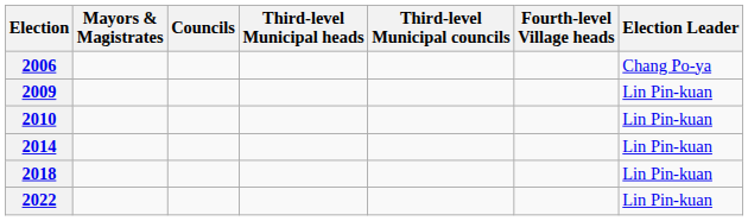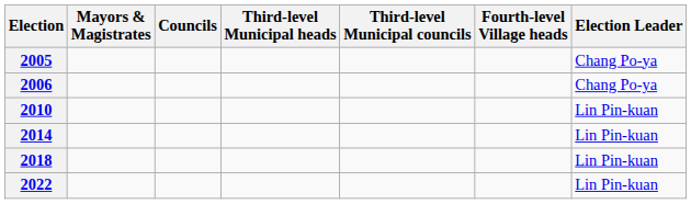 <table class=wikitable>
 <tr>
 <th>Election</th>
 <th>Mayors &<br>Magistrates</th>
 <th>Councils</th>
 <th>Third-level<br>Municipal heads</th>
 <th>Third-level<br>Municipal councils</th>
 <th>Fourth-level<br>Village heads</th>
 <th>Election Leader</th>
 </tr>
 <tr>
-<th><a href='#'>2006</a><br></th>
+<th><a href='#'>2005</a></th>
 <td></td>
 <td></td>
 <td></td>
 <td></td>
 <td></td>
 <td><a href='#'>Chang Po-ya</a></td>
 </tr>
 <tr>
-<th><a href='#'>2009</a></th>
+<th><a href='#'>2006</a><br></th>
 <td></td>
 <td></td>
 <td></td>
 <td></td>
 <td></td>
-<td><a href='#'>Lin Pin-kuan</a></td>
+<td><a href='#'>Chang Po-ya</a></td>
 </tr>
 <tr>
 <th><a href='#'>2010</a><br></th>
 <td></td>
 <td></td>
 <td></td>
 <td></td>
 <td></td>
 <td><a href='#'>Lin Pin-kuan</a></td>
 </tr>
 <tr>
 <th><a href='#'>2014</a><br></th>
 <td></td>
 <td></td>
 <td></td>
 <td></td>
 <td></td>
 <td><a href='#'>Lin Pin-kuan</a></td>
 </tr>
 <tr>
 <th><a href='#'>2018</a><br></th>
 <td></td>
 <td></td>
 <td></td>
 <td></td>
 <td></td>
 <td><a href='#'>Lin Pin-kuan</a></td>
 </tr>
 <tr>
 <th><a href='#'>2022</a><br></th>
 <td></td>
 <td></td>
 <td></td>
 <td></td>
 <td></td>
 <td><a href='#'>Lin Pin-kuan</a></td>
 </tr>
 </table>
